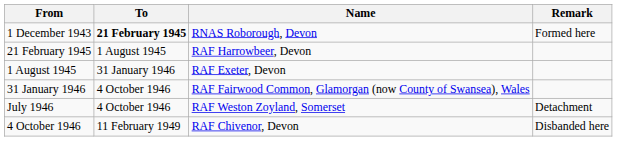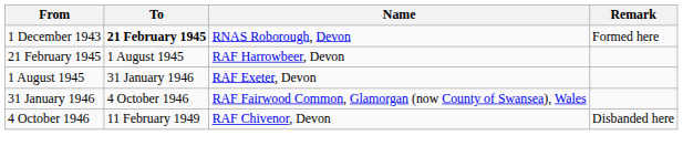 <table class="wikitable">
 <tr>
 <th>From</th>
 <th>To</th>
 <th>Name</th>
 <th>Remark</th>
 </tr>
 <tr>
 <td>1 December 1943</td>
 <td><strong>21 February 1945</strong></td>
 <td><a href='#'>RNAS Roborough</a>, <a href='#'>Devon</a></td>
 <td>Formed here</td>
 </tr>
 <tr>
 <td>21 February 1945</td>
 <td>1 August 1945</td>
 <td><a href='#'>RAF Harrowbeer</a>, Devon</td>
 <td></td>
 </tr>
 <tr>
 <td>1 August 1945</td>
 <td>31 January 1946</td>
 <td><a href='#'>RAF Exeter</a>, Devon</td>
 <td></td>
 </tr>
 <tr>
 <td>31 January 1946</td>
 <td>4 October 1946</td>
 <td><a href='#'>RAF Fairwood Common</a>, <a href='#'>Glamorgan</a> (now <a href='#'>County of Swansea</a>), <a href='#'>Wales</a></td>
 <td></td>
 </tr>
 <tr>
-<td>July 1946</td>
-<td>4 October 1946</td>
-<td><a href='#'>RAF Weston Zoyland</a>, <a href='#'>Somerset</a></td>
-<td>Detachment</td>
-</tr>
-<tr>
 <td>4 October 1946</td>
 <td>11 February 1949</td>
 <td><a href='#'>RAF Chivenor</a>, Devon</td>
 <td>Disbanded here</td>
 </tr>
 </table>
